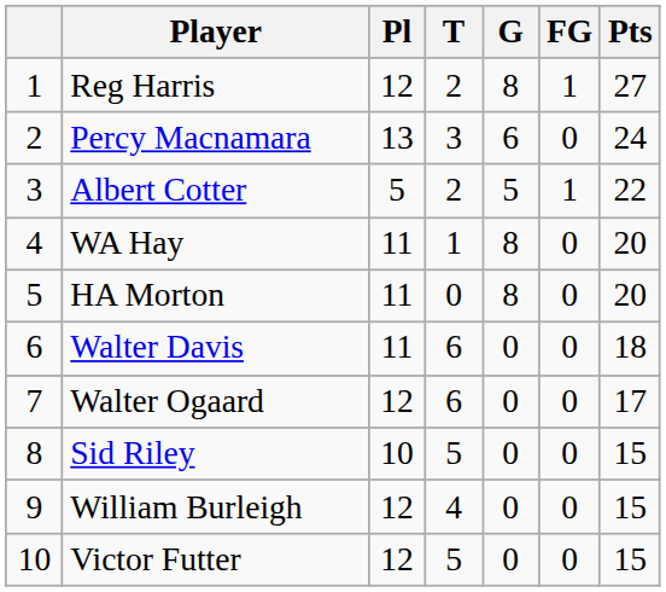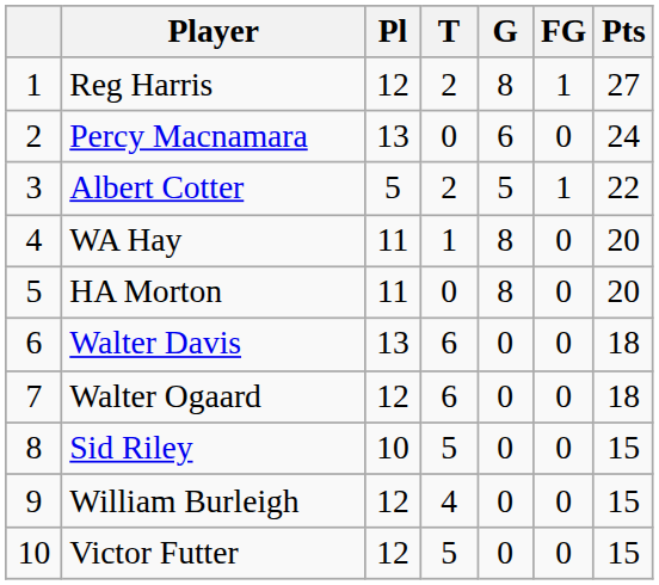 <table class="wikitable" style="text-align:center;">
 <tr>
 <th width="20" abbr="Position"></th>
 <th width="140">Player</th>
 <th width="20">Pl</th>
 <th width="20">T</th>
 <th width="20">G</th>
 <th width="20">FG</th>
 <th width="20">Pts</th>
 </tr>
 <tr>
 <td>1</td>
 <td style="text-align:left;"> Reg Harris</td>
 <td>12</td>
 <td>2</td>
 <td>8</td>
 <td>1</td>
 <td>27</td>
 </tr>
 <tr>
 <td>2</td>
 <td style="text-align:left;"> <a href='#'>Percy Macnamara</a></td>
 <td>13</td>
-<td>3</td>
+<td>0</td>
 <td>6</td>
 <td>0</td>
 <td>24</td>
 </tr>
 <tr>
 <td>3</td>
 <td style="text-align:left;"> <a href='#'>Albert Cotter</a></td>
 <td>5</td>
 <td>2</td>
 <td>5</td>
 <td>1</td>
 <td>22</td>
 </tr>
 <tr>
 <td>4</td>
 <td style="text-align:left;"> WA Hay</td>
 <td>11</td>
 <td>1</td>
 <td>8</td>
 <td>0</td>
 <td>20</td>
 </tr>
 <tr>
 <td>5</td>
 <td style="text-align:left;"> HA Morton</td>
 <td>11</td>
 <td>0</td>
 <td>8</td>
 <td>0</td>
 <td>20</td>
 </tr>
 <tr>
 <td>6</td>
 <td style="text-align:left;"> <a href='#'>Walter Davis</a></td>
-<td>11</td>
+<td>13</td>
 <td>6</td>
 <td>0</td>
 <td>0</td>
 <td>18</td>
 </tr>
 <tr>
 <td>7</td>
 <td style="text-align:left;"> Walter Ogaard</td>
 <td>12</td>
 <td>6</td>
 <td>0</td>
 <td>0</td>
-<td>17</td>
+<td>18</td>
 </tr>
 <tr>
 <td>8</td>
 <td style="text-align:left;"> <a href='#'>Sid Riley</a></td>
 <td>10</td>
 <td>5</td>
 <td>0</td>
 <td>0</td>
 <td>15</td>
 </tr>
 <tr>
 <td>9</td>
 <td style="text-align:left;"> William Burleigh</td>
 <td>12</td>
 <td>4</td>
 <td>0</td>
 <td>0</td>
 <td>15</td>
 </tr>
 <tr>
 <td>10</td>
 <td style="text-align:left;"> Victor Futter</td>
 <td>12</td>
 <td>5</td>
 <td>0</td>
 <td>0</td>
 <td>15</td>
 </tr>
 </table>
